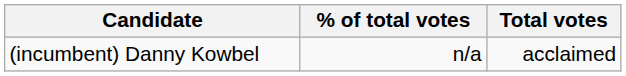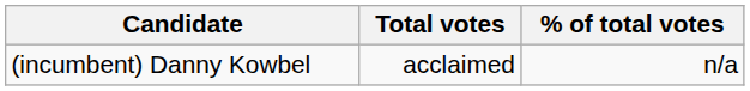 <table class="wikitable" width="475">
 <tr>
 <th align="left">Candidate</th>
+<th align="right">Total votes</th>
 <th align="right">% of total votes</th>
-<th align="right">Total votes</th>
 </tr>
 <tr>
 <td align="left">(incumbent) Danny Kowbel</td>
+<td align="right">acclaimed</td>
 <td align="right">n/a</td>
-<td align="right">acclaimed</td>
 </tr>
 </table>
